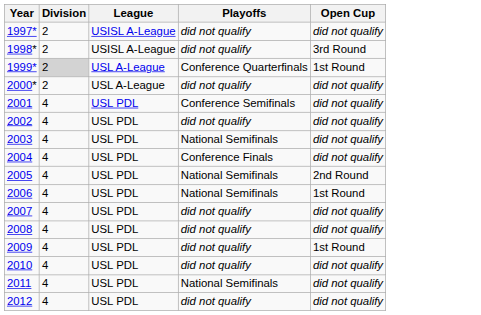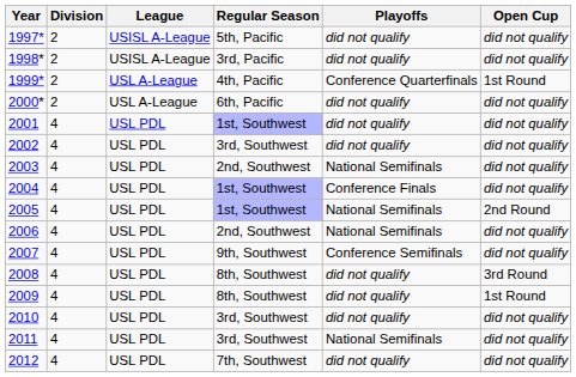 <table class="wikitable">
 <tr>
 <th>Year</th>
 <th>Division</th>
 <th>League</th>
+<th>Regular Season</th>
 <th>Playoffs</th>
 <th>Open Cup</th>
 </tr>
 <tr>
 <td><a href='#'>1997*</a></td>
 <td>2</td>
 <td><a href='#'>USISL A-League</a></td>
+<td>5th, Pacific</td>
 <td><em>did not qualify</em></td>
 <td><em>did not qualify</em></td>
 </tr>
 <tr>
 <td><a href='#'>1998</a>*</td>
 <td>2</td>
 <td>USISL A-League</td>
+<td>3rd, Pacific</td>
 <td><em>did not qualify</em></td>
-<td>3rd Round</td>
+<td><em>did not qualify</em></td>
 </tr>
 <tr>
 <td><a href='#'>1999*</a></td>
-<td style="background: lightgrey;">2</td>
+<td>2</td>
 <td><a href='#'>USL A-League</a></td>
+<td>4th, Pacific</td>
 <td>Conference Quarterfinals</td>
 <td>1st Round</td>
 </tr>
 <tr>
 <td><a href='#'>2000</a>*</td>
 <td>2</td>
 <td>USL A-League</td>
+<td>6th, Pacific</td>
 <td><em>did not qualify</em></td>
 <td><em>did not qualify</em></td>
 </tr>
 <tr>
 <td><a href='#'>2001</a></td>
 <td>4</td>
 <td><a href='#'>USL PDL</a></td>
-<td>Conference Semifinals</td>
+<td bgcolor="B3B7FF">1st, Southwest</td>
+<td><em>did not qualify</em></td>
 <td><em>did not qualify</em></td>
 </tr>
 <tr>
 <td><a href='#'>2002</a></td>
 <td>4</td>
 <td>USL PDL</td>
+<td>3rd, Southwest</td>
 <td><em>did not qualify</em></td>
 <td><em>did not qualify</em></td>
 </tr>
 <tr>
 <td><a href='#'>2003</a></td>
 <td>4</td>
 <td>USL PDL</td>
+<td>2nd, Southwest</td>
 <td>National Semifinals</td>
 <td><em>did not qualify</em></td>
 </tr>
 <tr>
 <td><a href='#'>2004</a></td>
 <td>4</td>
 <td>USL PDL</td>
+<td bgcolor="B3B7FF">1st, Southwest</td>
 <td>Conference Finals</td>
 <td><em>did not qualify</em></td>
 </tr>
 <tr>
 <td><a href='#'>2005</a></td>
 <td>4</td>
 <td>USL PDL</td>
+<td bgcolor="B3B7FF">1st, Southwest</td>
 <td>National Semifinals</td>
 <td>2nd Round</td>
 </tr>
 <tr>
 <td><a href='#'>2006</a></td>
 <td>4</td>
 <td>USL PDL</td>
+<td>2nd, Southwest</td>
 <td>National Semifinals</td>
-<td>1st Round</td>
+<td><em>did not qualify</em></td>
 </tr>
 <tr>
 <td><a href='#'>2007</a></td>
 <td>4</td>
 <td>USL PDL</td>
-<td><em>did not qualify</em></td>
+<td>9th, Southwest</td>
+<td>Conference Semifinals</td>
 <td><em>did not qualify</em></td>
 </tr>
 <tr>
 <td><a href='#'>2008</a></td>
 <td>4</td>
 <td>USL PDL</td>
+<td>8th, Southwest</td>
 <td><em>did not qualify</em></td>
-<td><em>did not qualify</em></td>
+<td>3rd Round</td>
 </tr>
 <tr>
 <td><a href='#'>2009</a></td>
 <td>4</td>
 <td>USL PDL</td>
+<td>8th, Southwest</td>
 <td><em>did not qualify</em></td>
 <td>1st Round</td>
 </tr>
 <tr>
 <td><a href='#'>2010</a></td>
 <td>4</td>
 <td>USL PDL</td>
+<td>3rd, Southwest</td>
 <td><em>did not qualify</em></td>
 <td><em>did not qualify</em></td>
 </tr>
 <tr>
 <td><a href='#'>2011</a></td>
 <td>4</td>
 <td>USL PDL</td>
+<td>3rd, Southwest</td>
 <td>National Semifinals</td>
 <td><em>did not qualify</em></td>
 </tr>
 <tr>
 <td><a href='#'>2012</a></td>
 <td>4</td>
 <td>USL PDL</td>
+<td>7th, Southwest</td>
 <td><em>did not qualify</em></td>
 <td><em>did not qualify</em></td>
 </tr>
 </table>
